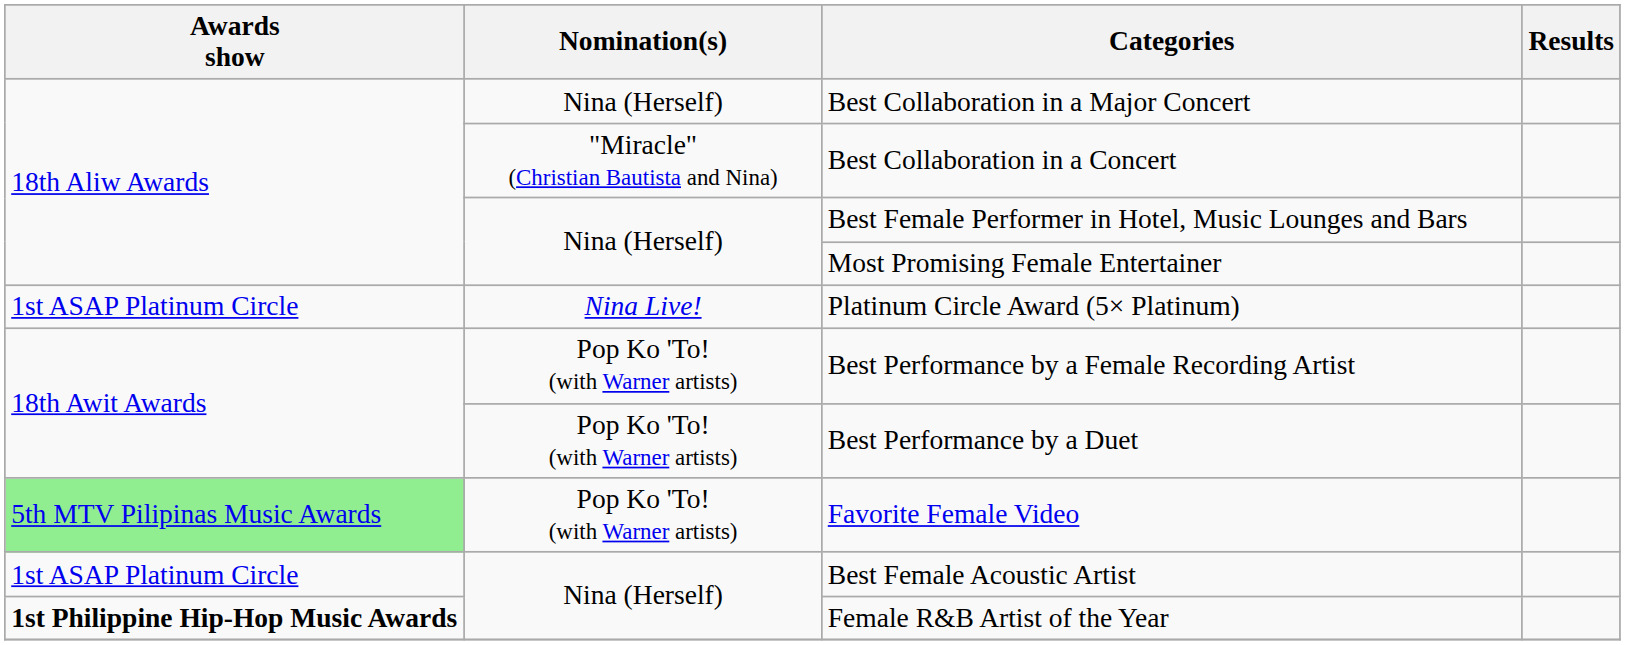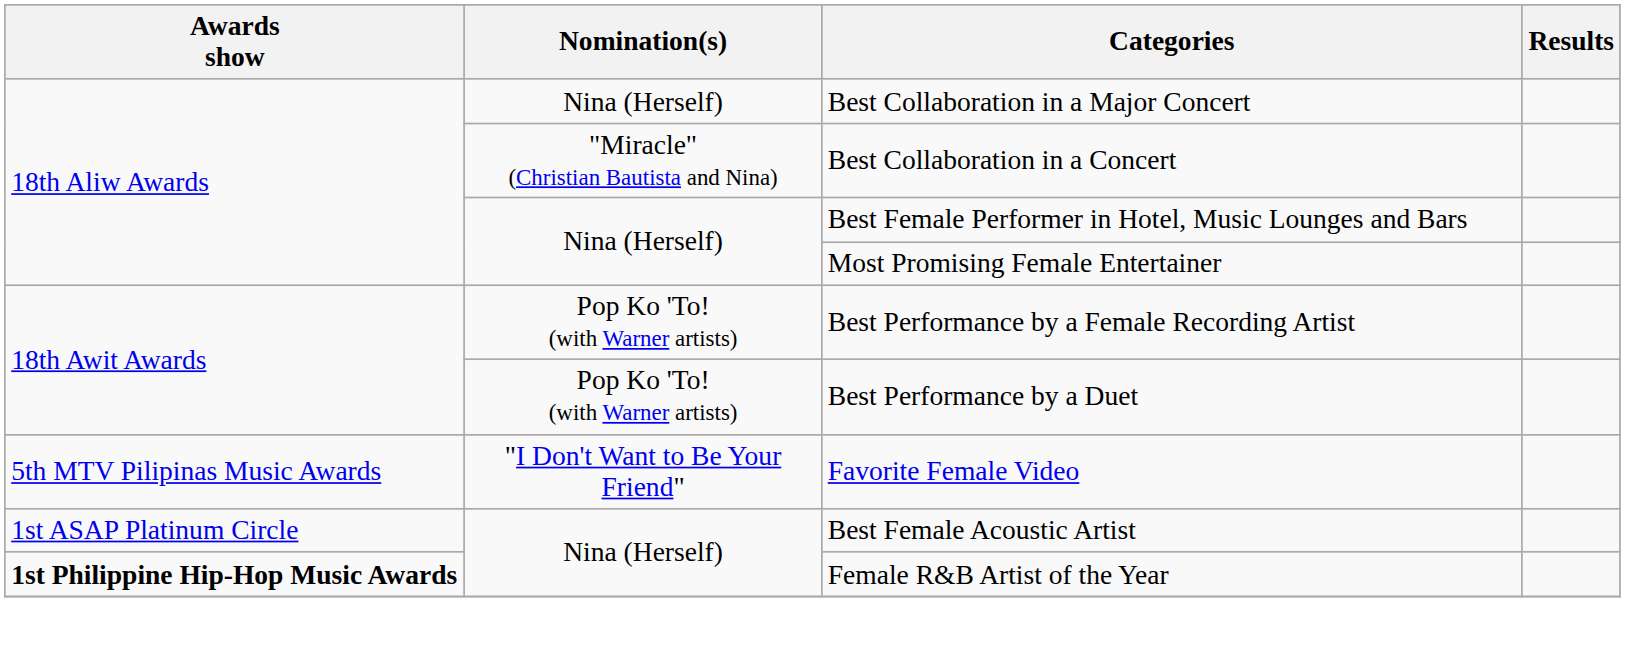 <table class="wikitable">
 <tr>
 <th width="260">Awards<br>show</th>
 <th width="200">Nomination(s)</th>
 <th width="400">Categories</th>
 <th>Results</th>
 </tr>
 <tr>
 <td rowspan="4"><a href='#'>18th Aliw Awards</a></td>
 <td align="center">Nina (Herself)</td>
 <td>Best Collaboration in a Major Concert</td>
 <td></td>
 </tr>
 <tr>
 <td align="center">"Miracle"<br><small>(<a href='#'>Christian Bautista</a> and Nina)</small></td>
 <td>Best Collaboration in a Concert</td>
 <td></td>
 </tr>
 <tr>
 <td align="center" rowspan="2">Nina (Herself)</td>
 <td>Best Female Performer in Hotel, Music Lounges and Bars</td>
 <td></td>
 </tr>
 <tr>
 <td>Most Promising Female Entertainer</td>
 <td></td>
 </tr>
 <tr>
-<td><a href='#'>1st ASAP Platinum Circle</a></td>
-<td align="center"><em><a href='#'>Nina Live!</a></em></td>
-<td>Platinum Circle Award (5× Platinum)</td>
-<td></td>
-</tr>
-<tr>
 <td rowspan="2"><a href='#'>18th Awit Awards</a></td>
 <td align="center">Pop Ko 'To!<br><small>(with <a href='#'>Warner</a> artists)</small></td>
 <td>Best Performance by a Female Recording Artist</td>
 <td></td>
 </tr>
 <tr>
 <td align="center">Pop Ko 'To!<br><small>(with <a href='#'>Warner</a> artists)</small></td>
 <td>Best Performance by a Duet</td>
 <td></td>
 </tr>
 <tr>
-<td style="background: lightgreen;"><a href='#'>5th MTV Pilipinas Music Awards</a></td>
-<td align="center">Pop Ko 'To!<br><small>(with <a href='#'>Warner</a> artists)</small></td>
+<td><a href='#'>5th MTV Pilipinas Music Awards</a></td>
+<td align="center">"<a href='#'>I Don't Want to Be Your Friend</a>"</td>
 <td><a href='#'>Favorite Female Video</a></td>
 <td></td>
 </tr>
 <tr>
 <td><a href='#'>1st ASAP Platinum Circle</a></td>
 <td align="center" rowspan="2">Nina (Herself)</td>
 <td>Best Female Acoustic Artist</td>
 <td></td>
 </tr>
 <tr>
 <td><strong>1st Philippine Hip-Hop Music Awards</strong></td>
 <td>Female R&B Artist of the Year</td>
 <td></td>
 </tr>
 <tr>
 </tr>
 </table>
